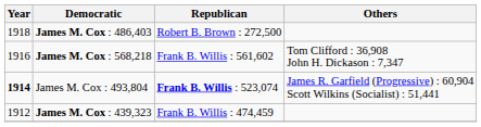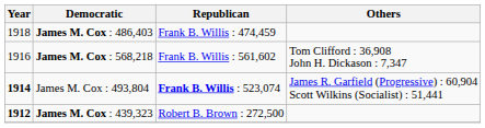 <table class="wikitable">
 <tr>
 <th>Year</th>
 <th>Democratic</th>
 <th>Republican</th>
 <th>Others</th>
 </tr>
 <tr>
 <td>1918</td>
 <td><strong>James M. Cox</strong> : 486,403</td>
-<td><a href='#'>Robert B. Brown</a> : 272,500</td>
+<td><a href='#'>Frank B. Willis</a> : 474,459</td>
 <td> </td>
 </tr>
 <tr>
 <td>1916</td>
 <td><strong>James M. Cox</strong> : 568,218</td>
 <td><a href='#'>Frank B. Willis</a> : 561,602</td>
 <td>Tom Clifford : 36,908<br>John H. Dickason : 7,347</td>
 </tr>
 <tr>
 <td><strong>1914</strong></td>
 <td>James M. Cox : 493,804</td>
 <td><strong><a href='#'>Frank B. Willis</a></strong> : 523,074</td>
 <td><a href='#'>James R. Garfield</a> (<a href='#'>Progressive</a>) : 60,904<br>Scott Wilkins (Socialist) : 51,441</td>
 </tr>
 <tr>
-<td>1912</td>
+<td><strong>1912</strong></td>
 <td><strong>James M. Cox</strong> : 439,323</td>
-<td><a href='#'>Frank B. Willis</a> : 474,459</td>
+<td><a href='#'>Robert B. Brown</a> : 272,500</td>
 <td> </td>
 </tr>
 <tr>
 </tr>
 </table>
